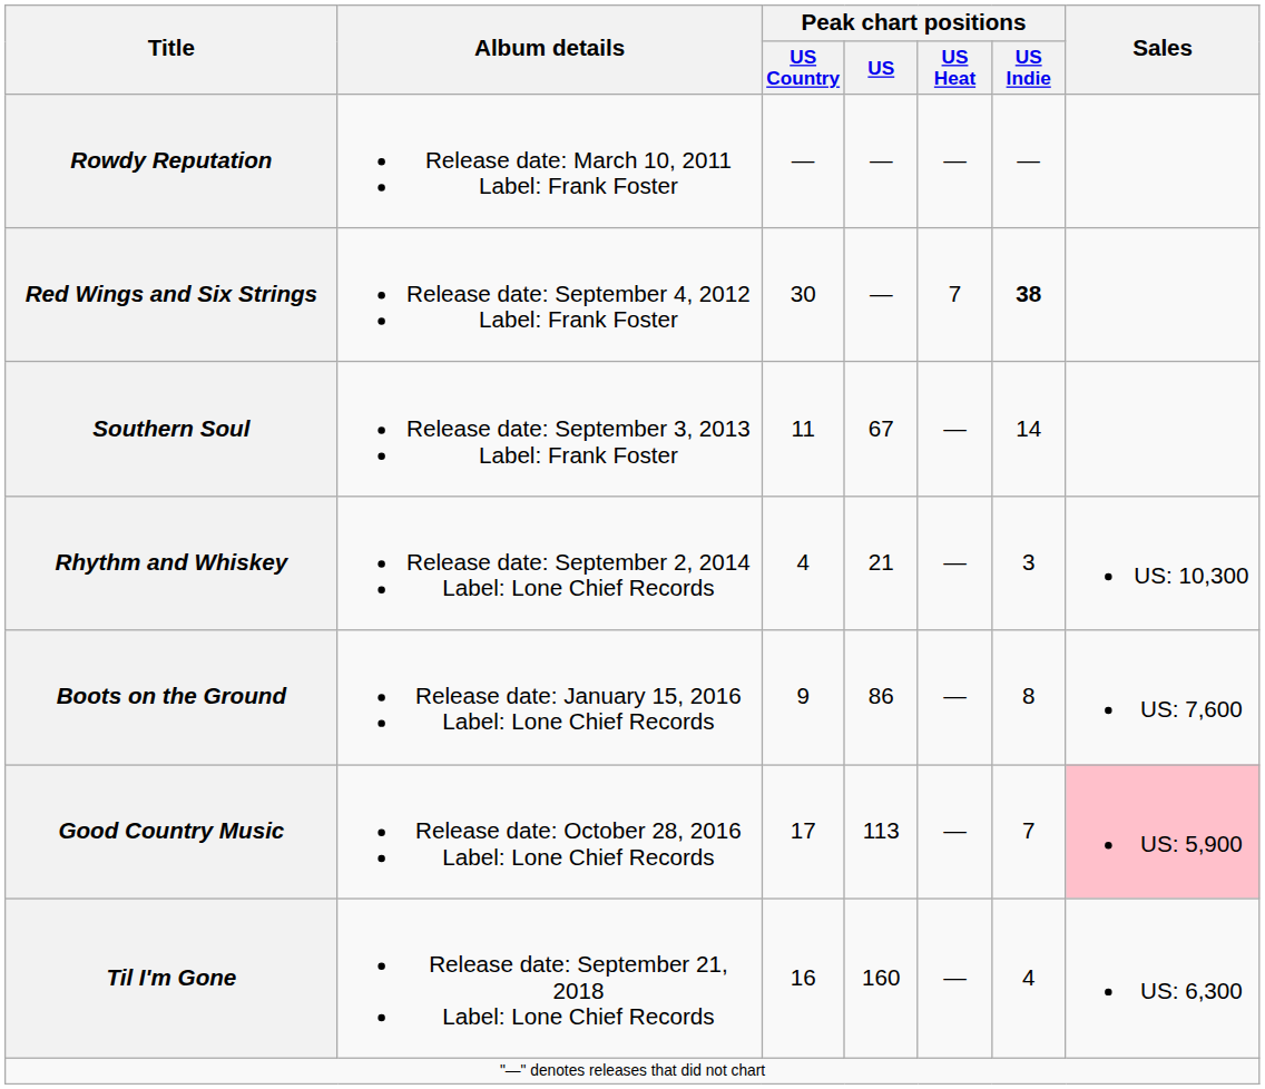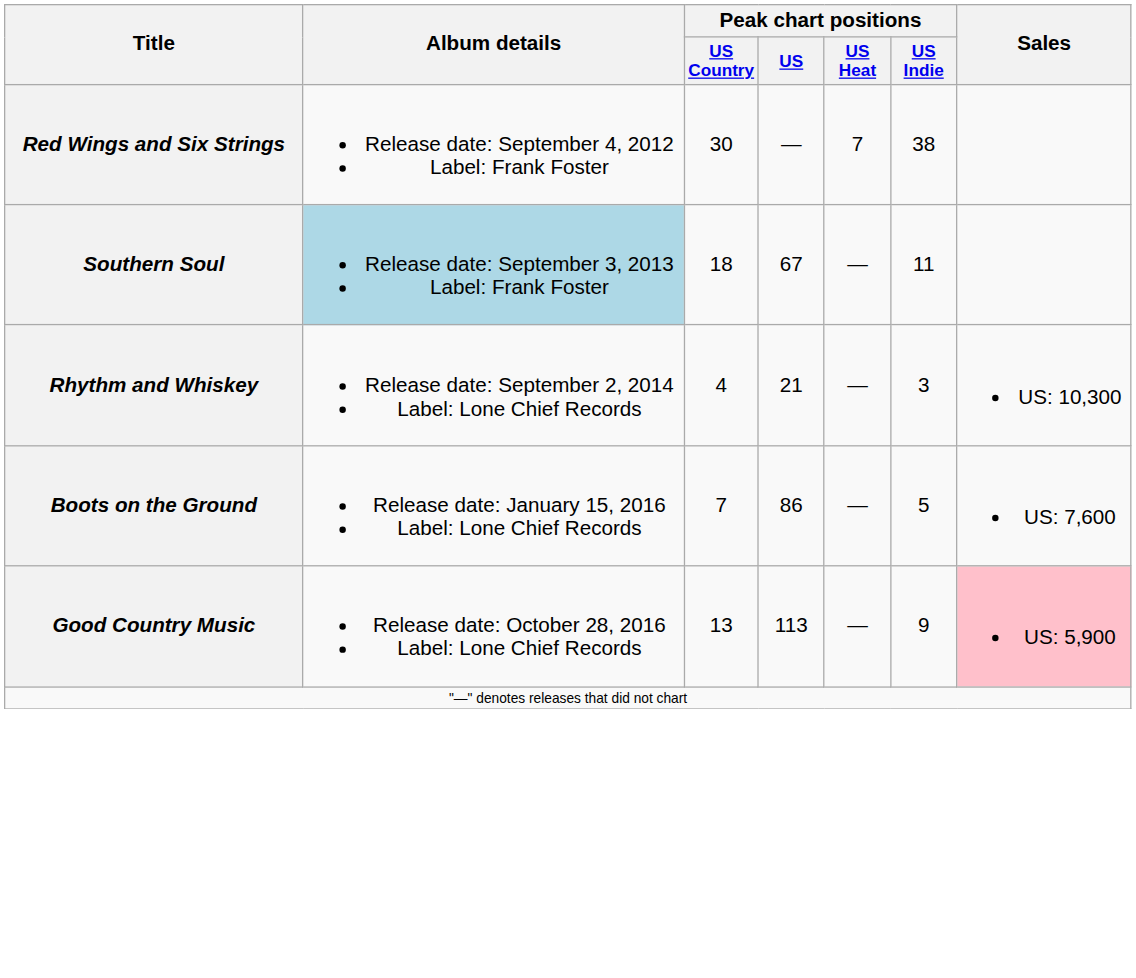 <table class="wikitable plainrowheaders" style="text-align:center;">
 <tr>
 <th rowspan="2" style="width:14em;">Title</th>
 <th rowspan="2" style="width:18em;">Album details</th>
 <th colspan="4">Peak chart positions</th>
 <th rowspan="2" style="width:8em;">Sales</th>
 </tr>
 <tr style="font-size:smaller;">
 <th width="45"><a href='#'>US Country</a><br></th>
 <th width="45"><a href='#'>US</a><br></th>
 <th width="45"><a href='#'>US<br>Heat</a><br></th>
 <th width="45"><a href='#'>US<br>Indie</a><br></th>
 </tr>
 <tr>
-<th scope="row"><em>Rowdy Reputation</em></th>
-<td><br><ul><li>Release date: March 10, 2011</li><li>Label: Frank Foster</li></ul></td>
-<td>—</td>
-<td>—</td>
-<td>—</td>
-<td>—</td>
-<td></td>
-</tr>
-<tr>
 <th scope="row"><em>Red Wings and Six Strings</em></th>
 <td><br><ul><li>Release date: September 4, 2012</li><li>Label: Frank Foster</li></ul></td>
 <td>30</td>
 <td>—</td>
 <td>7</td>
-<td><strong>38</strong></td>
+<td>38</td>
 <td></td>
 </tr>
 <tr>
 <th scope="row"><em>Southern Soul</em></th>
-<td><br><ul><li>Release date: September 3, 2013</li><li>Label: Frank Foster</li></ul></td>
-<td>11</td>
+<td style="background: lightblue;"><br><ul><li>Release date: September 3, 2013</li><li>Label: Frank Foster</li></ul></td>
+<td>18</td>
 <td>67</td>
 <td>—</td>
-<td>14</td>
+<td>11</td>
 <td></td>
 </tr>
 <tr>
 <th scope="row"><em>Rhythm and Whiskey</em></th>
 <td><br><ul><li>Release date: September 2, 2014</li><li>Label: Lone Chief Records</li></ul></td>
 <td>4</td>
 <td>21</td>
 <td>—</td>
 <td>3</td>
 <td><br><ul><li>US: 10,300</li></ul></td>
 </tr>
 <tr>
 <th scope="row"><em>Boots on the Ground</em></th>
 <td><br><ul><li>Release date: January 15, 2016</li><li>Label: Lone Chief Records</li></ul></td>
-<td>9</td>
+<td>7</td>
 <td>86</td>
 <td>—</td>
-<td>8</td>
+<td>5</td>
 <td><br><ul><li>US: 7,600</li></ul></td>
 </tr>
 <tr>
 <th scope="row"><em>Good Country Music</em></th>
 <td><br><ul><li>Release date: October 28, 2016</li><li>Label: Lone Chief Records</li></ul></td>
-<td>17</td>
+<td>13</td>
 <td>113</td>
 <td>—</td>
-<td>7</td>
+<td>9</td>
 <td style="background: pink;"><br><ul><li>US: 5,900</li></ul></td>
-</tr>
-<tr>
-<th scope="row"><em>Til I'm Gone</em></th>
-<td><br><ul><li>Release date: September 21, 2018</li><li>Label: Lone Chief Records</li></ul></td>
-<td>16</td>
-<td>160</td>
-<td>—</td>
-<td>4</td>
-<td><br><ul><li>US: 6,300</li></ul></td>
 </tr>
 <tr>
 <td colspan="7" style="font-size:8pt">"—" denotes releases that did not chart</td>
 </tr>
 </table>
